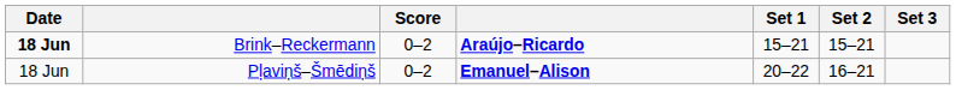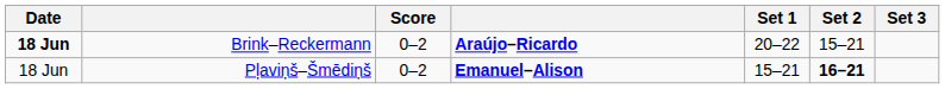 <table class="wikitable" style="text-align: center; font-size:90% ">
 <tr>
 <th width="60">Date</th>
 <th align="right" width="250"></th>
 <th width="60">Score</th>
 <th align="left" width="250"></th>
 <th width="50">Set 1</th>
 <th width="50">Set 2</th>
 <th width="50">Set 3</th>
 </tr>
 <tr>
 <td><strong>18 Jun</strong></td>
 <td align=right><a href='#'>Brink</a>–<a href='#'>Reckermann</a> </td>
 <td align=center>0–2</td>
 <td align=left> <strong><a href='#'>Araújo</a>–<a href='#'>Ricardo</a></strong></td>
-<td>15–21</td>
+<td>20–22</td>
 <td>15–21</td>
 <td></td>
 </tr>
 <tr>
 <td>18 Jun</td>
 <td align=right><a href='#'>Pļaviņš</a>–<a href='#'>Šmēdiņš</a> </td>
 <td align=center>0–2</td>
 <td align=left> <strong><a href='#'>Emanuel</a>–<a href='#'>Alison</a></strong></td>
-<td>20–22</td>
-<td>16–21</td>
+<td>15–21</td>
+<td><strong>16–21</strong></td>
 <td></td>
 </tr>
 </table>
